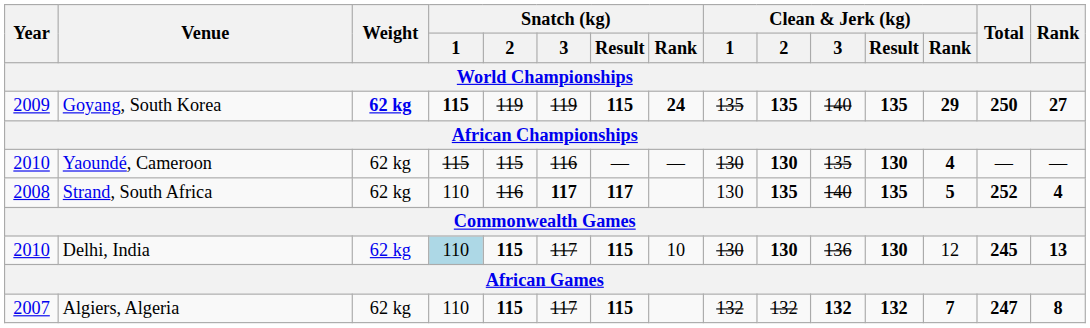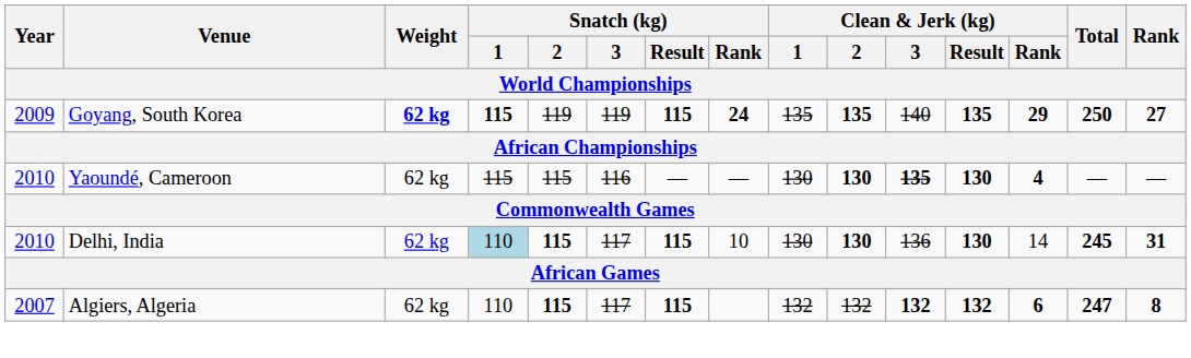 <table class = "wikitable" style="text-align:center;">
 <tr>
 <th rowspan=2 width=40>Year</th>
 <th rowspan=2 width=250>Venue</th>
 <th rowspan=2 width=60>Weight</th>
 <th colspan=5>Snatch (kg)</th>
 <th colspan=5>Clean & Jerk (kg)</th>
 <th rowspan=2 width=40>Total</th>
 <th rowspan=2 width=40>Rank</th>
 </tr>
 <tr>
 <th width=40>1</th>
 <th width=40>2</th>
 <th width=40>3</th>
 <th width=40>Result</th>
 <th width=40>Rank</th>
 <th width=40>1</th>
 <th width=40>2</th>
 <th width=40>3</th>
 <th width=40>Result</th>
 <th width=40>Rank</th>
 </tr>
 <tr>
 <th colspan=15><a href='#'>World Championships</a></th>
 </tr>
 <tr>
 <td><a href='#'>2009</a></td>
 <td align=left> <a href='#'>Goyang</a>, South Korea</td>
 <td><strong><a href='#'>62 kg</a></strong></td>
 <td><strong>115</strong></td>
 <td><s>119</s></td>
 <td><s>119</s></td>
 <td><strong>115</strong></td>
 <td><strong>24</strong></td>
 <td><s>135</s></td>
 <td><strong>135</strong></td>
 <td><s>140</s></td>
 <td><strong>135</strong></td>
 <td><strong>29</strong></td>
 <td><strong>250</strong></td>
 <td><strong>27</strong></td>
 </tr>
 <tr>
 <th colspan=15><a href='#'>African Championships</a></th>
 </tr>
 <tr>
 <td><a href='#'>2010</a></td>
 <td align=left> <a href='#'>Yaoundé</a>, Cameroon</td>
 <td>62 kg</td>
 <td><s>115</s></td>
 <td><s>115</s></td>
 <td><s>116</s></td>
 <td>—</td>
 <td>—</td>
 <td><s>130</s></td>
 <td><strong>130</strong></td>
-<td><s>135</s></td>
+<td><strong><s>135</s></strong></td>
 <td><strong>130</strong></td>
 <td><strong>4</strong></td>
 <td>—</td>
 <td>—</td>
-</tr>
-<tr>
-<td><a href='#'>2008</a></td>
-<td align=left> <a href='#'>Strand</a>, South Africa</td>
-<td>62 kg</td>
-<td>110</td>
-<td><s>116</s></td>
-<td><strong>117</strong></td>
-<td><strong>117</strong></td>
-<td><strong></strong></td>
-<td>130</td>
-<td><strong>135</strong></td>
-<td><s>140</s></td>
-<td><strong>135</strong></td>
-<td><strong>5</strong></td>
-<td><strong>252</strong></td>
-<td><strong>4</strong></td>
 </tr>
 <tr>
 <th colspan=15><a href='#'>Commonwealth Games</a></th>
 </tr>
 <tr>
 <td><a href='#'>2010</a></td>
 <td align=left> Delhi, India</td>
 <td><a href='#'>62 kg</a></td>
 <td style="background: lightblue;">110</td>
 <td><strong>115</strong></td>
 <td><s>117</s></td>
 <td><strong>115</strong></td>
 <td>10</td>
 <td><s>130</s></td>
 <td><strong>130</strong></td>
 <td><s>136</s></td>
 <td><strong>130</strong></td>
-<td>12</td>
+<td>14</td>
 <td><strong>245</strong></td>
-<td><strong>13</strong></td>
+<td><strong>31</strong></td>
 </tr>
 <tr>
 <th colspan=15><a href='#'>African Games</a></th>
 </tr>
 <tr>
 <td><a href='#'>2007</a></td>
 <td align=left> Algiers, Algeria</td>
 <td>62 kg</td>
 <td>110</td>
 <td><strong>115</strong></td>
 <td><s>117</s></td>
 <td><strong>115</strong></td>
 <td><strong></strong></td>
 <td><s>132</s></td>
 <td><s>132</s></td>
 <td><strong>132</strong></td>
 <td><strong>132</strong></td>
-<td><strong>7</strong></td>
+<td><strong>6</strong></td>
 <td><strong>247</strong></td>
 <td><strong>8</strong></td>
 </tr>
 </table>
